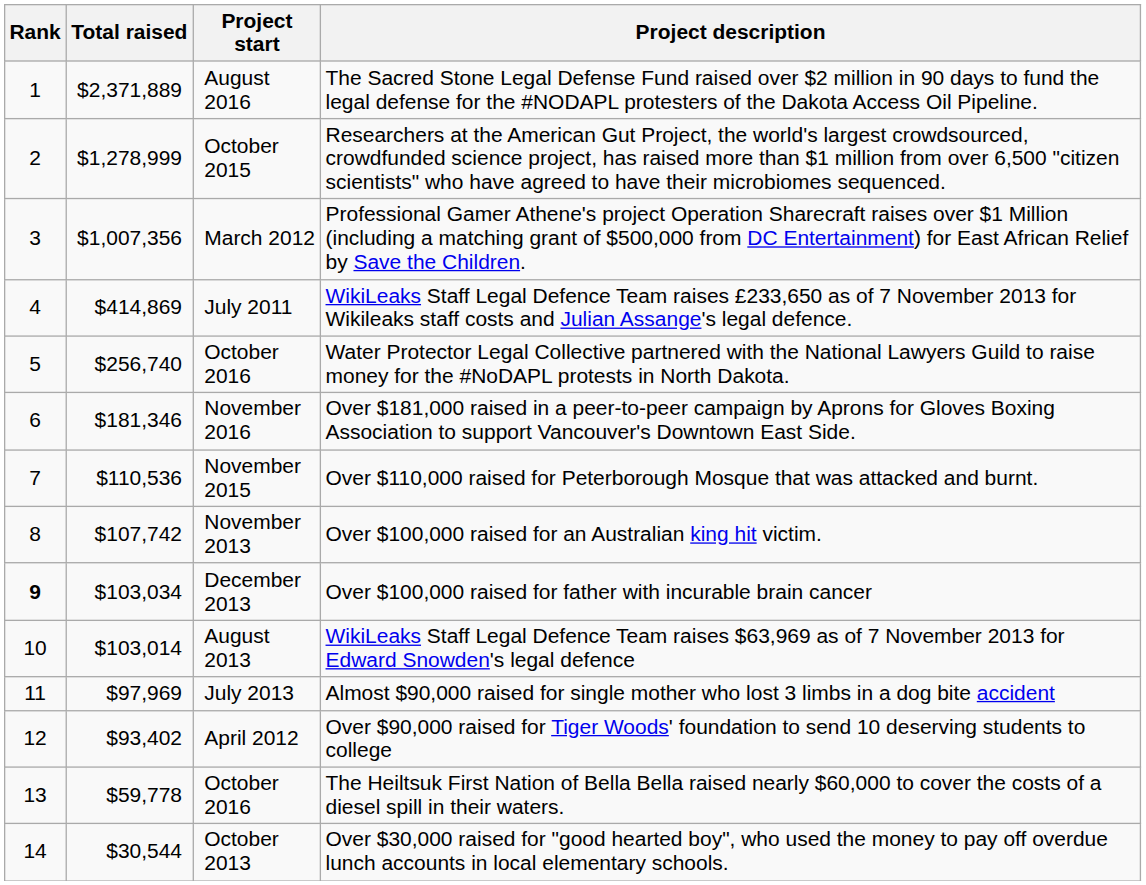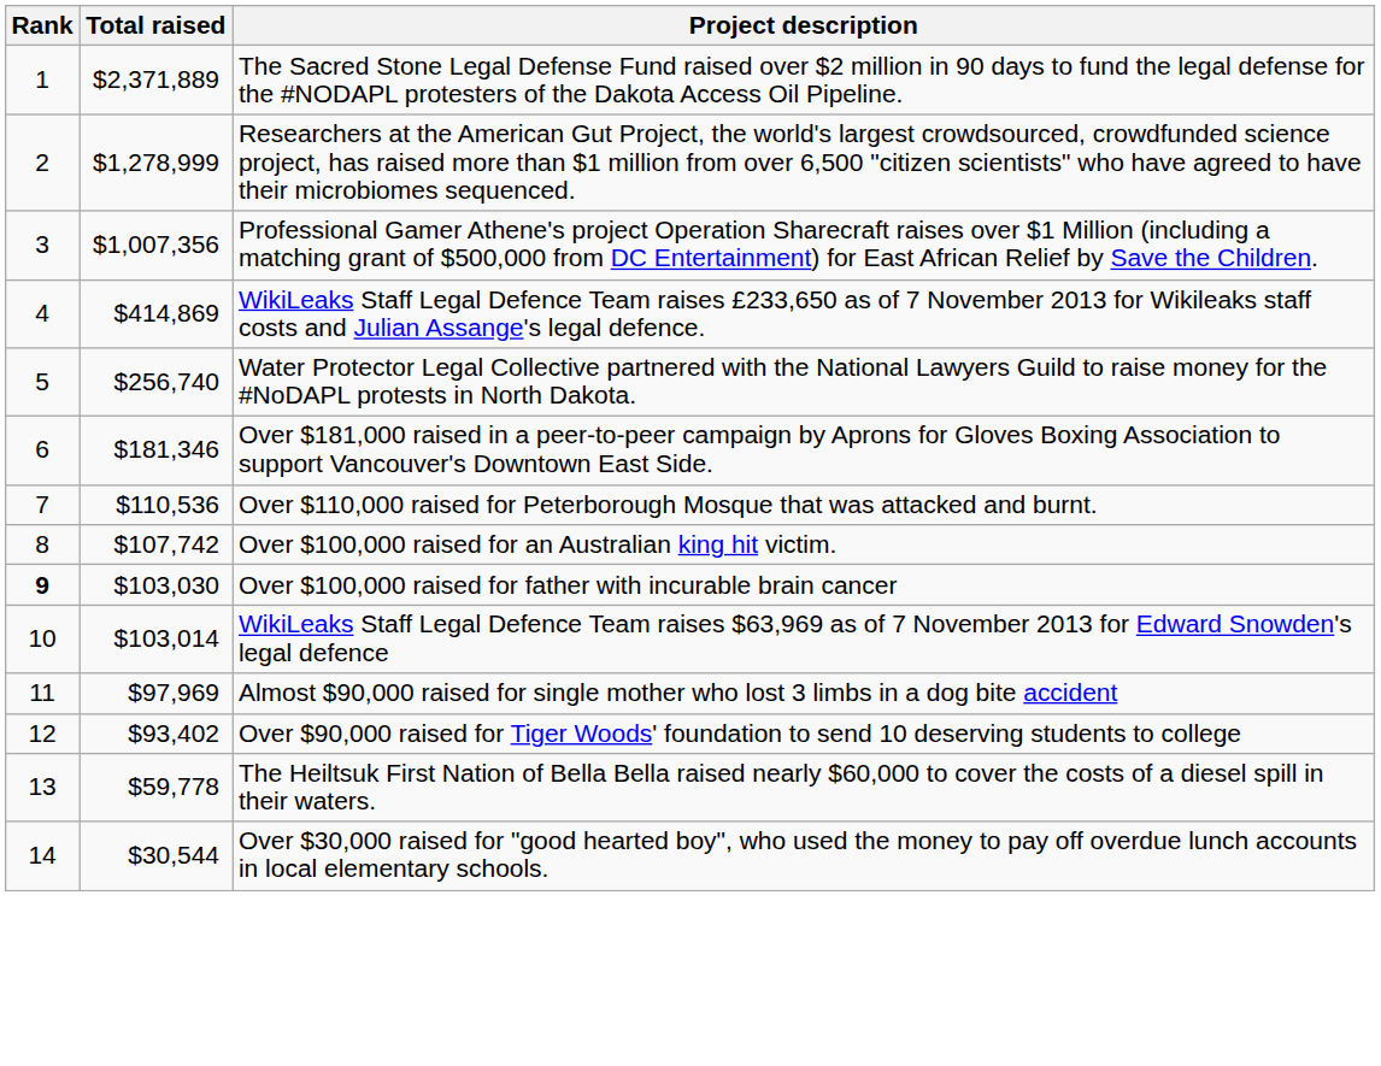 <table class="wikitable sortable">
 <tr>
 <th>Rank</th>
 <th scope="col" width="90">Total raised</th>
-<th scope="col" width="90">Project start</th>
 <th>Project description</th>
 </tr>
 <tr>
 <td align="center">1</td>
 <td align="right" style="padding-right: 8px">$2,371,889</td>
-<td style="padding-left: 8px">August 2016</td>
 <td>The Sacred Stone Legal Defense Fund raised over $2 million in 90 days to fund the legal defense for the #NODAPL protesters of the Dakota Access Oil Pipeline.</td>
 </tr>
 <tr>
 <td align="center">2</td>
 <td align="right" style="padding-right: 8px">$1,278,999</td>
-<td style="padding-left: 8px">October 2015</td>
 <td>Researchers at the American Gut Project, the world's largest crowdsourced, crowdfunded science project, has raised more than $1 million from over 6,500 "citizen scientists" who have agreed to have their microbiomes sequenced.</td>
 </tr>
 <tr>
 <td align="center">3</td>
 <td align="right" style="padding-right: 8px">$1,007,356</td>
-<td style="padding-left: 8px">March 2012</td>
 <td>Professional Gamer Athene's project Operation Sharecraft raises over $1 Million (including a matching grant of $500,000 from <a href='#'>DC Entertainment</a>) for East African Relief by <a href='#'>Save the Children</a>.</td>
 </tr>
 <tr>
 <td align="center">4</td>
 <td align="right" style="padding-right: 8px">$414,869</td>
-<td style="padding-left: 8px">July 2011</td>
 <td><a href='#'>WikiLeaks</a> Staff Legal Defence Team raises £233,650 as of 7 November 2013 for Wikileaks staff costs and <a href='#'>Julian Assange</a>'s legal defence.</td>
 </tr>
 <tr>
 <td align="center">5</td>
 <td align="right" style="padding-right: 8px">$256,740</td>
-<td style="padding-left: 8px">October 2016</td>
 <td>Water Protector Legal Collective partnered with the National Lawyers Guild to raise money for the #NoDAPL protests in North Dakota.</td>
 </tr>
 <tr>
 <td align="center">6</td>
 <td align="right" style="padding-right: 8px">$181,346</td>
-<td style="padding-left: 8px">November 2016</td>
 <td>Over $181,000 raised in a peer-to-peer campaign by Aprons for Gloves Boxing Association to support Vancouver's Downtown East Side.</td>
 </tr>
 <tr>
 <td align="center">7</td>
 <td align="right" style="padding-right: 8px">$110,536</td>
-<td style="padding-left: 8px">November 2015</td>
 <td>Over $110,000 raised for Peterborough Mosque that was attacked and burnt.</td>
 </tr>
 <tr>
 <td align="center">8</td>
 <td align="right" style="padding-right: 8px">$107,742</td>
-<td style="padding-left: 8px">November 2013</td>
 <td>Over $100,000 raised for an Australian <a href='#'>king hit</a> victim.</td>
 </tr>
 <tr>
 <td align="center"><strong>9</strong></td>
-<td align="right" style="padding-right: 8px">$103,034</td>
-<td style="padding-left: 8px">December 2013</td>
+<td align="right" style="padding-right: 8px">$103,030</td>
 <td>Over $100,000 raised for father with incurable brain cancer</td>
 </tr>
 <tr>
 <td align="center">10</td>
 <td align="right" style="padding-right: 8px">$103,014</td>
-<td style="padding-left: 8px">August 2013</td>
 <td><a href='#'>WikiLeaks</a> Staff Legal Defence Team raises $63,969 as of 7 November 2013 for <a href='#'>Edward Snowden</a>'s legal defence</td>
 </tr>
 <tr>
 <td align="center">11</td>
 <td align="right" style="padding-right: 8px">$97,969</td>
-<td style="padding-left: 8px">July 2013</td>
 <td>Almost $90,000 raised for single mother who lost 3 limbs in a dog bite <a href='#'>accident</a></td>
 </tr>
 <tr>
 <td align="center">12</td>
 <td align="right" style="padding-right: 8px">$93,402</td>
-<td style="padding-left: 8px">April 2012</td>
 <td>Over $90,000 raised for <a href='#'>Tiger Woods</a>' foundation to send 10 deserving students to college</td>
 </tr>
 <tr>
 <td align="center">13</td>
 <td align="right" style="padding-right: 8px">$59,778</td>
-<td style="padding-left: 8px">October 2016</td>
 <td>The Heiltsuk First Nation of Bella Bella raised nearly $60,000 to cover the costs of a diesel spill in their waters.</td>
 </tr>
 <tr>
 <td align="center">14</td>
 <td align="right" style="padding-right: 8px">$30,544</td>
-<td style="padding-left: 8px">October 2013</td>
 <td>Over $30,000 raised for "good hearted boy", who used the money to pay off overdue lunch accounts in local elementary schools.</td>
 </tr>
 </table>
